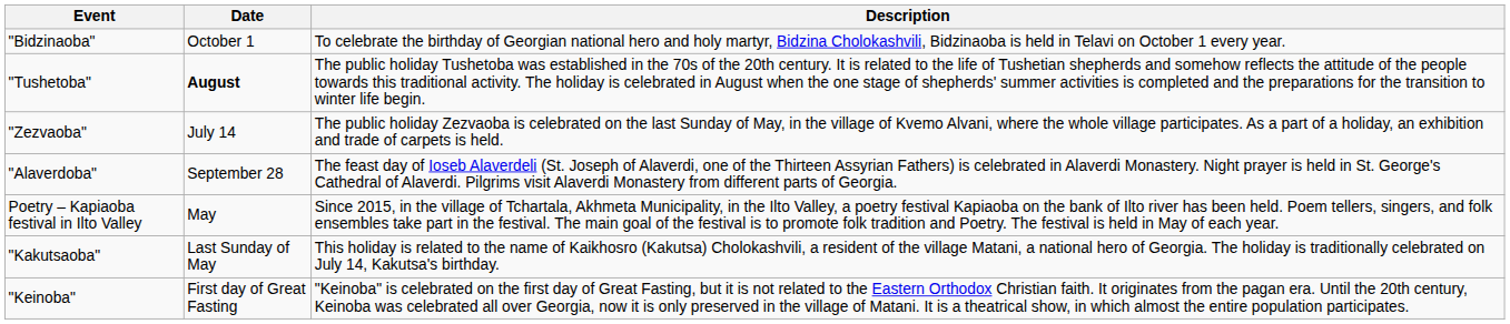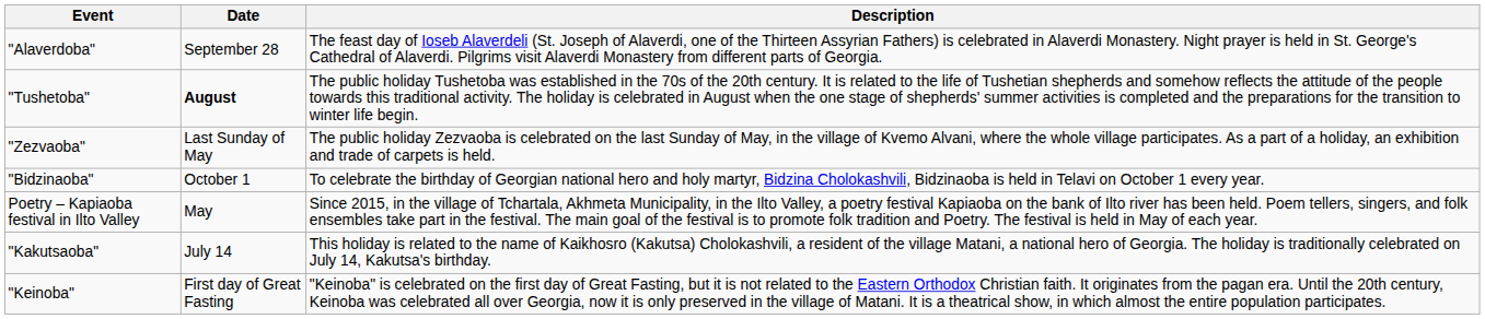 <table class="wikitable">
 <tr>
 <th>Event</th>
 <th>Date</th>
 <th>Description</th>
 </tr>
 <tr>
-<td>"Bidzinaoba"</td>
-<td>October 1</td>
-<td>To celebrate the birthday of Georgian national hero and holy martyr, <a href='#'>Bidzina Cholokashvili</a>, Bidzinaoba is held in Telavi on October 1 every year.</td>
+<td>"Alaverdoba"</td>
+<td>September 28</td>
+<td>The feast day of <a href='#'>Ioseb Alaverdeli</a> (St. Joseph of Alaverdi, one of the Thirteen Assyrian Fathers) is celebrated in Alaverdi Monastery. Night prayer is held in St. George's Cathedral of Alaverdi. Pilgrims visit Alaverdi Monastery from different parts of Georgia.</td>
 </tr>
 <tr>
 <td>"Tushetoba"</td>
 <td><strong>August</strong></td>
 <td>The public holiday Tushetoba was established in the 70s of the 20th century. It is related to the life of Tushetian shepherds and somehow reflects the attitude of the people towards this traditional activity. The holiday is celebrated in August when the one stage of shepherds' summer activities is completed and the preparations for the transition to winter life begin.</td>
 </tr>
 <tr>
 <td>"Zezvaoba"</td>
-<td>July 14</td>
+<td>Last Sunday of May</td>
 <td>The public holiday Zezvaoba is celebrated on the last Sunday of May, in the village of Kvemo Alvani, where the whole village participates. As a part of a holiday, an exhibition and trade of carpets is held.</td>
 </tr>
 <tr>
-<td>"Alaverdoba"</td>
-<td>September 28</td>
-<td>The feast day of <a href='#'>Ioseb Alaverdeli</a> (St. Joseph of Alaverdi, one of the Thirteen Assyrian Fathers) is celebrated in Alaverdi Monastery. Night prayer is held in St. George's Cathedral of Alaverdi. Pilgrims visit Alaverdi Monastery from different parts of Georgia.</td>
+<td>"Bidzinaoba"</td>
+<td>October 1</td>
+<td>To celebrate the birthday of Georgian national hero and holy martyr, <a href='#'>Bidzina Cholokashvili</a>, Bidzinaoba is held in Telavi on October 1 every year.</td>
 </tr>
 <tr>
 <td>Poetry – Kapiaoba festival in Ilto Valley</td>
 <td>May</td>
 <td>Since 2015, in the village of Tchartala, Akhmeta Municipality, in the Ilto Valley, a poetry festival Kapiaoba on the bank of Ilto river has been held. Poem tellers, singers, and folk ensembles take part in the festival. The main goal of the festival is to promote folk tradition and Poetry. The festival is held in May of each year.</td>
 </tr>
 <tr>
 <td>"Kakutsaoba"</td>
-<td>Last Sunday of May</td>
+<td>July 14</td>
 <td>This holiday is related to the name of Kaikhosro (Kakutsa) Cholokashvili, a resident of the village Matani, a national hero of Georgia. The holiday is traditionally celebrated on July 14, Kakutsa's birthday.</td>
 </tr>
 <tr>
 <td>"Keinoba"</td>
 <td>First day of Great Fasting</td>
 <td>"Keinoba" is celebrated on the first day of Great Fasting, but it is not related to the <a href='#'>Eastern Orthodox</a> Christian faith. It originates from the pagan era. Until the 20th century, Keinoba was celebrated all over Georgia, now it is only preserved in the village of Matani. It is a theatrical show, in which almost the entire population participates.</td>
 </tr>
 </table>
